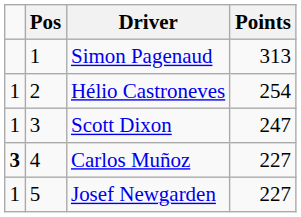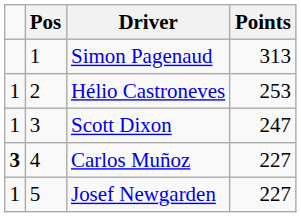 <table class="wikitable" style="font-size: 95%;">
 <tr>
 <td></td>
 <th>Pos</th>
 <th>Driver</th>
 <th>Points</th>
 </tr>
 <tr>
 <td align="left"></td>
 <td>1</td>
 <td> <a href='#'>Simon Pagenaud</a></td>
 <td align="right">313</td>
 </tr>
 <tr>
 <td align="left"> 1</td>
 <td>2</td>
 <td> <a href='#'>Hélio Castroneves</a></td>
-<td align="right">254</td>
+<td align="right">253</td>
 </tr>
 <tr>
 <td align="left"> 1</td>
 <td>3</td>
 <td> <a href='#'>Scott Dixon</a></td>
 <td align="right">247</td>
 </tr>
 <tr>
 <td align="left"><strong> 3</strong></td>
 <td>4</td>
 <td> <a href='#'>Carlos Muñoz</a></td>
 <td align="right">227</td>
 </tr>
 <tr>
 <td align="left"> 1</td>
 <td>5</td>
 <td> <a href='#'>Josef Newgarden</a></td>
 <td align="right">227</td>
 </tr>
 </table>
